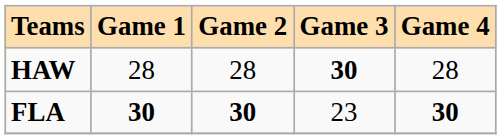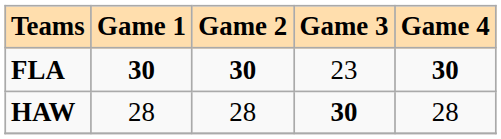 <table class="wikitable" align=right>
 <tr bgcolor=#ffdead align=center>
 <td colspan=1><strong>Teams</strong></td>
 <td colspan=1><strong>Game 1</strong></td>
 <td colspan=1><strong>Game 2</strong></td>
 <td colspan=1><strong>Game 3</strong></td>
 <td colspan=1><strong>Game 4</strong></td>
 </tr>
 <tr>
+<td><strong>FLA</strong></td>
+<td align=center><strong>30</strong></td>
+<td align=center><strong>30</strong></td>
+<td align=center>23</td>
+<td align=center><strong>30</strong></td>
+</tr>
+<tr>
 <td><strong>HAW</strong></td>
 <td align=center>28</td>
 <td align=center>28</td>
 <td align=center><strong>30</strong></td>
 <td align=center>28</td>
 </tr>
 <tr>
-<td><strong>FLA</strong></td>
-<td align=center><strong>30</strong></td>
-<td align=center><strong>30</strong></td>
-<td align=center>23</td>
-<td align=center><strong>30</strong></td>
-</tr>
-<tr>
 </tr>
 </table>
